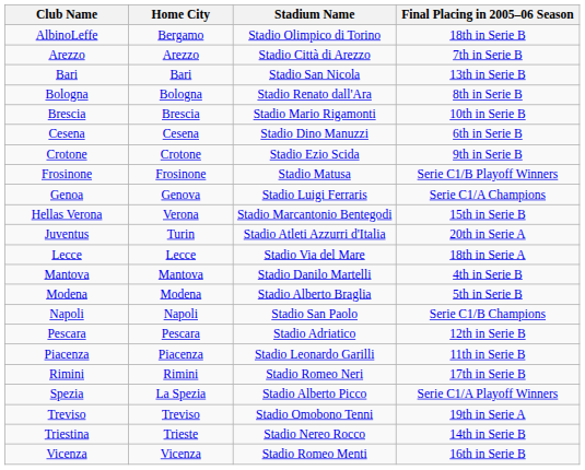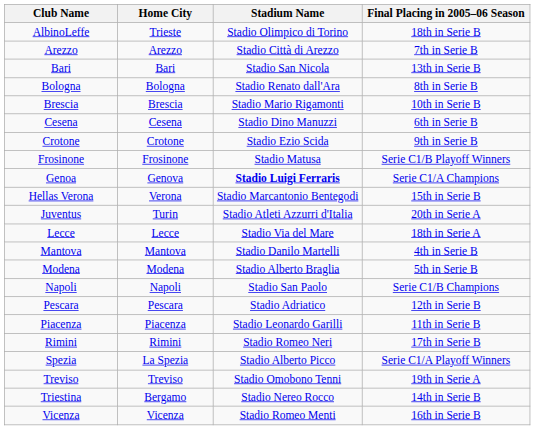 <table class="wikitable" style="text-align: center;">
 <tr>
 <th width="150">Club Name</th>
 <th width="125">Home City</th>
 <th width="200">Stadium Name</th>
 <th width="225">Final Placing in 2005–06 Season</th>
 </tr>
 <tr>
 <td><a href='#'>AlbinoLeffe</a></td>
-<td><a href='#'>Bergamo</a></td>
+<td><a href='#'>Trieste</a></td>
 <td><a href='#'>Stadio Olimpico di Torino</a></td>
 <td><a href='#'>18th in Serie B</a></td>
 </tr>
 <tr>
 <td><a href='#'>Arezzo</a></td>
 <td><a href='#'>Arezzo</a></td>
 <td><a href='#'>Stadio Città di Arezzo</a></td>
 <td><a href='#'>7th in Serie B</a></td>
 </tr>
 <tr>
 <td><a href='#'>Bari</a></td>
 <td><a href='#'>Bari</a></td>
 <td><a href='#'>Stadio San Nicola</a></td>
 <td><a href='#'>13th in Serie B</a></td>
 </tr>
 <tr>
 <td><a href='#'>Bologna</a></td>
 <td><a href='#'>Bologna</a></td>
 <td><a href='#'>Stadio Renato dall'Ara</a></td>
 <td><a href='#'>8th in Serie B</a></td>
 </tr>
 <tr>
 <td><a href='#'>Brescia</a></td>
 <td><a href='#'>Brescia</a></td>
 <td><a href='#'>Stadio Mario Rigamonti</a></td>
 <td><a href='#'>10th in Serie B</a></td>
 </tr>
 <tr>
 <td><a href='#'>Cesena</a></td>
 <td><a href='#'>Cesena</a></td>
 <td><a href='#'>Stadio Dino Manuzzi</a></td>
 <td><a href='#'>6th in Serie B</a></td>
 </tr>
 <tr>
 <td><a href='#'>Crotone</a></td>
 <td><a href='#'>Crotone</a></td>
 <td><a href='#'>Stadio Ezio Scida</a></td>
 <td><a href='#'>9th in Serie B</a></td>
 </tr>
 <tr>
 <td><a href='#'>Frosinone</a></td>
 <td><a href='#'>Frosinone</a></td>
 <td><a href='#'>Stadio Matusa</a></td>
 <td><a href='#'>Serie C1/B Playoff Winners</a></td>
 </tr>
 <tr>
 <td><a href='#'>Genoa</a></td>
 <td><a href='#'>Genova</a></td>
-<td><a href='#'>Stadio Luigi Ferraris</a></td>
+<td><strong><a href='#'>Stadio Luigi Ferraris</a></strong></td>
 <td><a href='#'>Serie C1/A Champions</a></td>
 </tr>
 <tr>
 <td><a href='#'>Hellas Verona</a></td>
 <td><a href='#'>Verona</a></td>
 <td><a href='#'>Stadio Marcantonio Bentegodi</a></td>
 <td><a href='#'>15th in Serie B</a></td>
 </tr>
 <tr>
 <td><a href='#'>Juventus</a></td>
 <td><a href='#'>Turin</a></td>
 <td><a href='#'>Stadio Atleti Azzurri d'Italia</a></td>
 <td><a href='#'>20th in Serie A</a></td>
 </tr>
 <tr>
 <td><a href='#'>Lecce</a></td>
 <td><a href='#'>Lecce</a></td>
 <td><a href='#'>Stadio Via del Mare</a></td>
 <td><a href='#'>18th in Serie A</a></td>
 </tr>
 <tr>
 <td><a href='#'>Mantova</a></td>
 <td><a href='#'>Mantova</a></td>
 <td><a href='#'>Stadio Danilo Martelli</a></td>
 <td><a href='#'>4th in Serie B</a></td>
 </tr>
 <tr>
 <td><a href='#'>Modena</a></td>
 <td><a href='#'>Modena</a></td>
 <td><a href='#'>Stadio Alberto Braglia</a></td>
 <td><a href='#'>5th in Serie B</a></td>
 </tr>
 <tr>
 <td><a href='#'>Napoli</a></td>
 <td><a href='#'>Napoli</a></td>
 <td><a href='#'>Stadio San Paolo</a></td>
 <td><a href='#'>Serie C1/B Champions</a></td>
 </tr>
 <tr>
 <td><a href='#'>Pescara</a></td>
 <td><a href='#'>Pescara</a></td>
 <td><a href='#'>Stadio Adriatico</a></td>
 <td><a href='#'>12th in Serie B</a></td>
 </tr>
 <tr>
 <td><a href='#'>Piacenza</a></td>
 <td><a href='#'>Piacenza</a></td>
 <td><a href='#'>Stadio Leonardo Garilli</a></td>
 <td><a href='#'>11th in Serie B</a></td>
 </tr>
 <tr>
 <td><a href='#'>Rimini</a></td>
 <td><a href='#'>Rimini</a></td>
 <td><a href='#'>Stadio Romeo Neri</a></td>
 <td><a href='#'>17th in Serie B</a></td>
 </tr>
 <tr>
 <td><a href='#'>Spezia</a></td>
 <td><a href='#'>La Spezia</a></td>
 <td><a href='#'>Stadio Alberto Picco</a></td>
 <td><a href='#'>Serie C1/A Playoff Winners</a></td>
 </tr>
 <tr>
 <td><a href='#'>Treviso</a></td>
 <td><a href='#'>Treviso</a></td>
 <td><a href='#'>Stadio Omobono Tenni</a></td>
 <td><a href='#'>19th in Serie A</a></td>
 </tr>
 <tr>
 <td><a href='#'>Triestina</a></td>
-<td><a href='#'>Trieste</a></td>
+<td><a href='#'>Bergamo</a></td>
 <td><a href='#'>Stadio Nereo Rocco</a></td>
 <td><a href='#'>14th in Serie B</a></td>
 </tr>
 <tr>
 <td><a href='#'>Vicenza</a></td>
 <td><a href='#'>Vicenza</a></td>
 <td><a href='#'>Stadio Romeo Menti</a></td>
 <td><a href='#'>16th in Serie B</a></td>
 </tr>
 </table>
